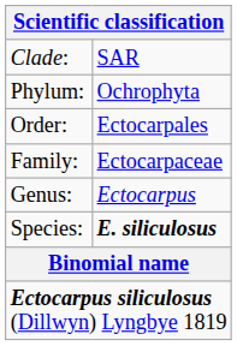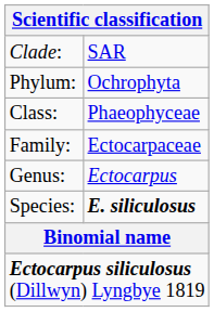 <table class="wikitable">
 <tr>
 <th colspan="2"><a href='#'>Scientific classification</a></th>
 </tr>
 <tr>
 <td><em>Clade</em>:</td>
 <td><a href='#'>SAR</a></td>
 </tr>
 <tr>
 <td>Phylum:</td>
 <td><a href='#'>Ochrophyta</a></td>
 </tr>
 <tr>
-<td>Order:</td>
-<td><a href='#'>Ectocarpales</a></td>
+<td>Class:</td>
+<td><a href='#'>Phaeophyceae</a></td>
 </tr>
 <tr>
 <td>Family:</td>
 <td><a href='#'>Ectocarpaceae</a></td>
 </tr>
 <tr>
 <td>Genus:</td>
 <td><em><a href='#'>Ectocarpus</a></em></td>
 </tr>
 <tr>
 <td>Species:</td>
 <td><strong><em>E. siliculosus</em></strong></td>
 </tr>
 <tr>
 <th colspan="2"><a href='#'>Binomial name</a></th>
 </tr>
 <tr>
 <td colspan="2"><strong><em>Ectocarpus siliculosus</em></strong><br>(<a href='#'>Dillwyn</a>) <a href='#'>Lyngbye</a> 1819</td>
 </tr>
 </table>
